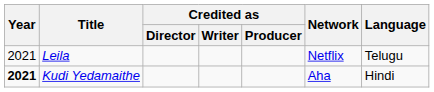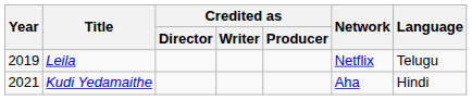 <table class="wikitable">
 <tr>
 <th rowspan=2 scope="colgroup">Year</th>
 <th rowspan=2 scope="colgroup">Title</th>
 <th colspan=3 scope="colgroup">Credited as</th>
 <th rowspan="2" scope="colgroup">Network</th>
 <th rowspan="2" scope="colgroup">Language</th>
 </tr>
 <tr>
 <th scope="col">Director</th>
 <th scope="col">Writer</th>
 <th scope="col">Producer</th>
 </tr>
 <tr>
-<td>2021</td>
+<td>2019</td>
 <td><em><a href='#'>Leila</a></em></td>
 <td></td>
 <td></td>
 <td></td>
 <td><a href='#'>Netflix</a></td>
 <td>Telugu</td>
 </tr>
 <tr>
-<td><strong>2021</strong></td>
+<td>2021</td>
 <td><em><a href='#'>Kudi Yedamaithe</a></em></td>
 <td></td>
 <td></td>
 <td></td>
 <td><a href='#'>Aha</a></td>
 <td>Hindi</td>
 </tr>
 </table>
